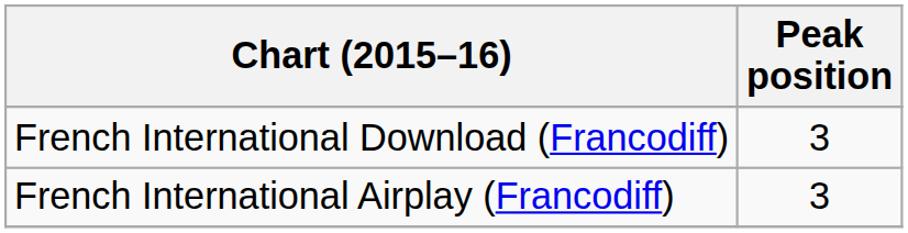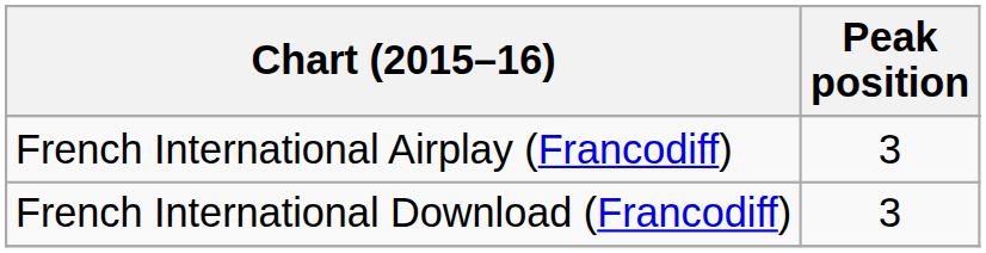 <table class="wikitable sortable plainrowheaders">
 <tr>
 <th scope="col">Chart (2015–16)</th>
 <th scope="col">Peak<br>position</th>
 </tr>
 <tr>
 </tr>
 <tr>
 </tr>
 <tr>
-<td>French International Download (<a href='#'>Francodiff</a>)</td>
+<td>French International Airplay (<a href='#'>Francodiff</a>)</td>
 <td style="text-align:center;">3</td>
 </tr>
 <tr>
-<td>French International Airplay (<a href='#'>Francodiff</a>)</td>
+<td>French International Download (<a href='#'>Francodiff</a>)</td>
 <td style="text-align:center;">3</td>
 </tr>
 <tr>
 </tr>
 </table>
